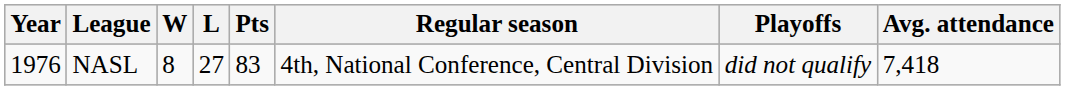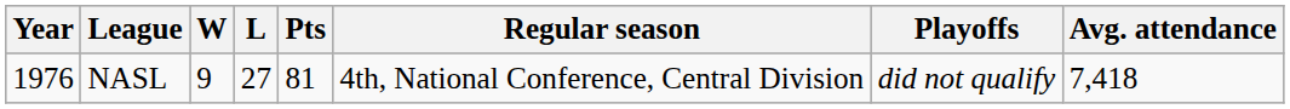 <table class="wikitable">
 <tr>
 <th>Year</th>
 <th>League</th>
 <th>W</th>
 <th>L</th>
 <th>Pts</th>
 <th>Regular season</th>
 <th>Playoffs</th>
 <th>Avg. attendance</th>
 </tr>
 <tr>
 <td>1976</td>
 <td>NASL</td>
-<td>8</td>
+<td>9</td>
 <td>27</td>
-<td>83</td>
+<td>81</td>
 <td>4th, National Conference, Central Division</td>
 <td><em>did not qualify</em></td>
 <td>7,418</td>
 </tr>
 </table>
